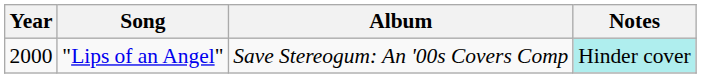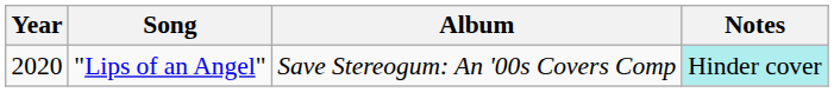 <table class="wikitable">
 <tr>
 <th>Year</th>
 <th>Song</th>
 <th>Album</th>
 <th>Notes</th>
 </tr>
 <tr>
-<td>2000</td>
+<td>2020</td>
 <td>"<a href='#'>Lips of an Angel</a>"</td>
 <td><em>Save Stereogum: An '00s Covers Comp</em></td>
 <td style="background: paleturquoise;">Hinder cover</td>
 </tr>
 </table>
